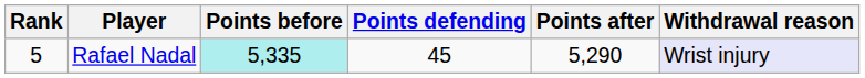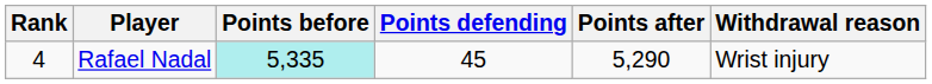 <table class="wikitable collapsible uncollapsed">
 <tr>
 <th>Rank</th>
 <th>Player</th>
 <th>Points before</th>
 <th><a href='#'>Points defending</a></th>
 <th>Points after</th>
 <th>Withdrawal reason</th>
 </tr>
 <tr>
-<td style="text-align:center;">5</td>
+<td style="text-align:center;">4</td>
 <td> <a href='#'>Rafael Nadal</a></td>
 <td style="background: paleturquoise; text-align:center;">5,335</td>
 <td style="text-align:center;">45</td>
 <td style="text-align:center;">5,290</td>
-<td style="background: lavender;">Wrist injury</td>
+<td>Wrist injury</td>
 </tr>
 </table>
